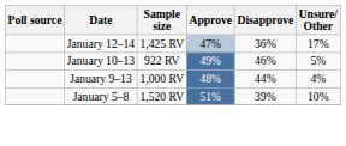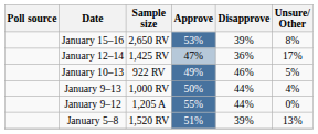 <table class="wikitable sortable collapsible" style="text-align:center;line-height:17px">
 <tr>
 <th>Poll source</th>
 <th>Date</th>
 <th>Sample<br>size</th>
 <th>Approve</th>
 <th>Disapprove</th>
 <th>Unsure/<br>Other</th>
+</tr>
+<tr>
+<td></td>
+<td>January 15–16</td>
+<td>2,650 RV</td>
+<td style="background:#47729E; color: white">53%</td>
+<td>39%</td>
+<td>8%</td>
 </tr>
 <tr>
 <td></td>
 <td>January 12–14</td>
 <td>1,425	RV</td>
 <td style="background:#B6C8D9;">47%</td>
 <td>36%</td>
 <td>17%</td>
 </tr>
 <tr>
 <td></td>
 <td>January 10–13</td>
 <td>922 RV</td>
 <td style="background:#47729E; color: white">49%</td>
 <td>46%</td>
 <td>5%</td>
 </tr>
 <tr>
 <td></td>
 <td>January 9–13</td>
 <td>1,000 RV</td>
-<td style="background:#47729E; color: white">48%</td>
+<td style="background:#47729E; color: white">50%</td>
 <td>44%</td>
 <td>4%</td>
+</tr>
+<tr>
+<td></td>
+<td>January 9–12</td>
+<td>1,205 A</td>
+<td style="background:#47729E; color: white">55%</td>
+<td>44%</td>
+<td>0%</td>
 </tr>
 <tr>
 <td></td>
 <td>January 5–8</td>
 <td>1,520 RV</td>
 <td style="background:#47729E; color: white">51%</td>
 <td>39%</td>
-<td>10%</td>
+<td>13%</td>
 </tr>
 <tr>
 </tr>
 </table>
